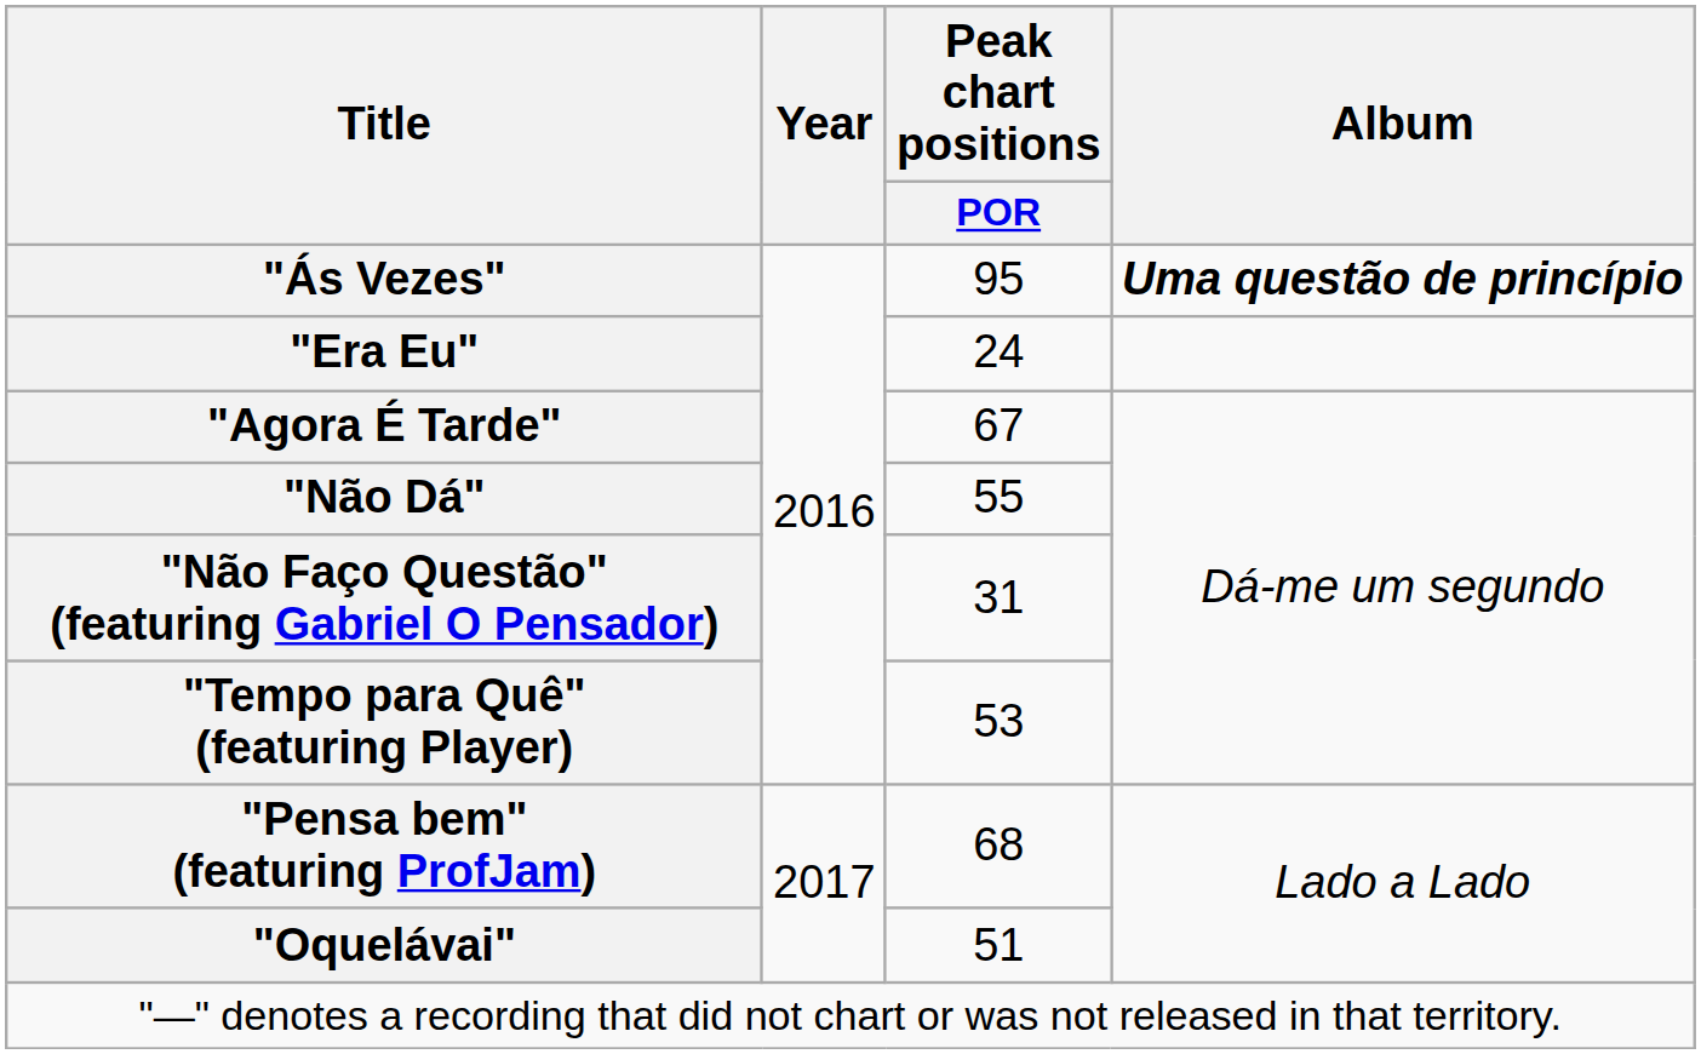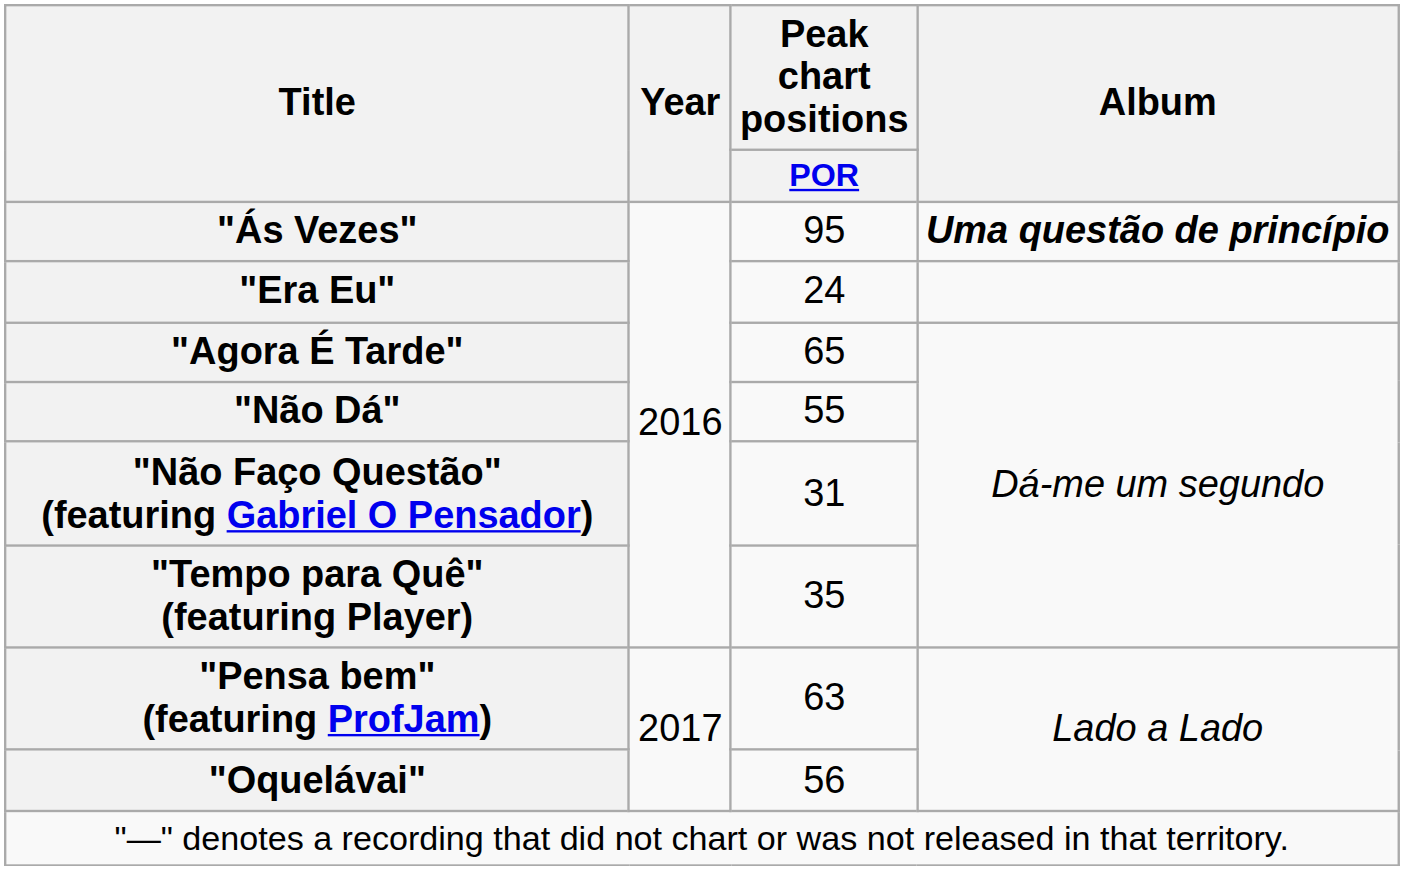 <table class="wikitable plainrowheaders" style="text-align:center;" border="1">
 <tr>
 <th rowspan="2" scope="col" style="width:16em;">Title</th>
 <th rowspan="2" scope="col">Year</th>
 <th scope="col">Peak chart positions</th>
 <th rowspan="2" scope="col">Album</th>
 </tr>
 <tr>
 <th scope="col" style="width:3em;font-size:85%;"><a href='#'>POR</a><br></th>
 </tr>
 <tr>
 <th scope="row">"Ás Vezes"</th>
 <td rowspan="6">2016</td>
 <td>95</td>
 <td><strong><em>Uma questão de princípio</em></strong></td>
 </tr>
 <tr>
 <th scope="row">"Era Eu"</th>
 <td>24</td>
 <td><em></em></td>
 </tr>
 <tr>
 <th scope="row">"Agora É Tarde"</th>
-<td>67</td>
+<td>65</td>
 <td rowspan="4"><em>Dá-me um segundo</em></td>
 </tr>
 <tr>
 <th scope="row">"Não Dá"</th>
 <td>55</td>
 </tr>
 <tr>
 <th scope="row">"Não Faço Questão"<br><span>(featuring <a href='#'>Gabriel O Pensador</a>)</span></th>
 <td>31</td>
 </tr>
 <tr>
 <th scope="row">"Tempo para Quê"<br><span>(featuring Player)</span></th>
-<td>53</td>
+<td>35</td>
 </tr>
 <tr>
 <th scope="row">"Pensa bem"<br><span>(featuring <a href='#'>ProfJam</a>)</span></th>
 <td rowspan="2">2017</td>
-<td>68</td>
+<td>63</td>
 <td rowspan="2"><em>Lado a Lado</em></td>
 </tr>
 <tr>
 <th scope="row">"Oquelávai"</th>
-<td>51</td>
+<td>56</td>
 </tr>
 <tr>
 <td colspan="4" style="font-size:90%">"—" denotes a recording that did not chart or was not released in that territory.</td>
 </tr>
 </table>
